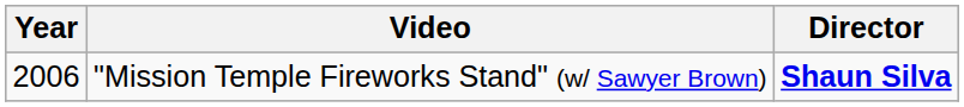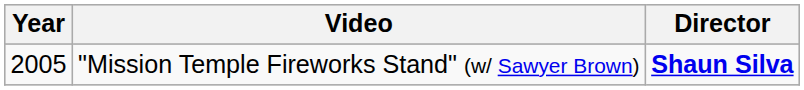 <table class="wikitable">
 <tr>
 <th>Year</th>
 <th>Video</th>
 <th>Director</th>
 </tr>
 <tr>
-<td>2006</td>
+<td>2005</td>
 <td>"Mission Temple Fireworks Stand" <small>(w/ <a href='#'>Sawyer Brown</a>)</small></td>
 <td><strong><a href='#'>Shaun Silva</a></strong></td>
 </tr>
 </table>
